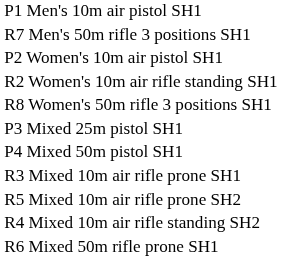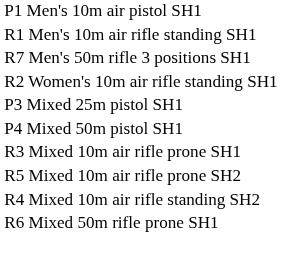 <table>
 <tr>
 <td>P1 Men's 10m air pistol SH1<br></td>
+<td></td>
+<td></td>
+<td></td>
+</tr>
+<tr>
+<td>R1 Men's 10m air rifle standing SH1<br></td>
 <td></td>
 <td></td>
 <td></td>
 </tr>
 <tr>
 <td>R7 Men's 50m rifle 3 positions SH1<br></td>
 <td></td>
 <td></td>
 <td></td>
 </tr>
 <tr>
-<td>P2 Women's 10m air pistol SH1 <br></td>
-<td></td>
-<td></td>
-<td></td>
-</tr>
-<tr>
 <td>R2 Women's 10m air rifle standing SH1 <br></td>
-<td></td>
-<td></td>
-<td></td>
-</tr>
-<tr>
-<td>R8 Women's 50m rifle 3 positions SH1 <br></td>
 <td></td>
 <td></td>
 <td></td>
 </tr>
 <tr>
 <td>P3 Mixed 25m pistol SH1 <br></td>
 <td></td>
 <td></td>
 <td></td>
 </tr>
 <tr>
 <td>P4 Mixed 50m pistol SH1 <br></td>
 <td></td>
 <td></td>
 <td></td>
 </tr>
 <tr>
 <td>R3 Mixed 10m air rifle prone SH1 <br></td>
 <td></td>
 <td></td>
 <td></td>
 </tr>
 <tr>
 <td>R5 Mixed 10m air rifle prone SH2 <br></td>
 <td></td>
 <td></td>
 <td></td>
 </tr>
 <tr>
 <td>R4 Mixed 10m air rifle standing SH2 <br></td>
 <td></td>
 <td></td>
 <td></td>
 </tr>
 <tr>
 <td>R6 Mixed 50m rifle prone SH1 <br></td>
 <td></td>
 <td></td>
 <td></td>
 </tr>
 </table>
